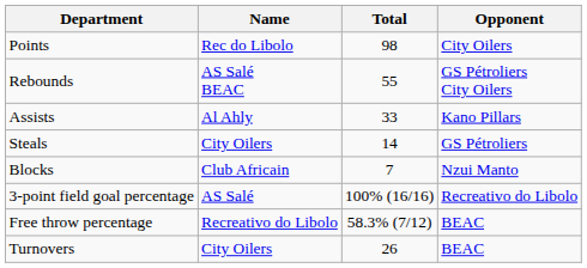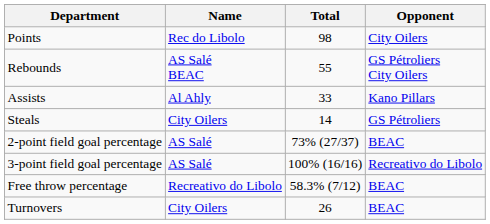 <table class=wikitable style="font-size:90%;">
 <tr>
 <th>Department</th>
 <th>Name</th>
 <th>Total</th>
 <th>Opponent</th>
 </tr>
 <tr>
 <td>Points</td>
 <td> <a href='#'>Rec do Libolo</a></td>
 <td align=center>98</td>
 <td> <a href='#'>City Oilers</a></td>
 </tr>
 <tr>
 <td>Rebounds</td>
 <td> <a href='#'>AS Salé</a><br> <a href='#'>BEAC</a></td>
 <td align=center>55</td>
 <td> <a href='#'>GS Pétroliers</a><br> <a href='#'>City Oilers</a></td>
 </tr>
 <tr>
 <td>Assists</td>
 <td> <a href='#'>Al Ahly</a></td>
 <td align=center>33</td>
 <td> <a href='#'>Kano Pillars</a></td>
 </tr>
 <tr>
 <td>Steals</td>
 <td> <a href='#'>City Oilers</a></td>
 <td align=center>14</td>
 <td> <a href='#'>GS Pétroliers</a></td>
 </tr>
 <tr>
-<td>Blocks</td>
-<td> <a href='#'>Club Africain</a></td>
-<td align=center>7</td>
-<td> <a href='#'>Nzui Manto</a></td>
+<td>2-point field goal percentage</td>
+<td> <a href='#'>AS Salé</a></td>
+<td align=center>73% (27/37)</td>
+<td> <a href='#'>BEAC</a></td>
 </tr>
 <tr>
 <td>3-point field goal percentage</td>
 <td> <a href='#'>AS Salé</a></td>
 <td align=center>100% (16/16)</td>
 <td> <a href='#'>Recreativo do Libolo</a></td>
 </tr>
 <tr>
 <td>Free throw percentage</td>
 <td> <a href='#'>Recreativo do Libolo</a></td>
 <td align=center>58.3% (7/12)</td>
 <td> <a href='#'>BEAC</a></td>
 </tr>
 <tr>
 <td>Turnovers</td>
 <td> <a href='#'>City Oilers</a></td>
 <td align=center>26</td>
 <td> <a href='#'>BEAC</a></td>
 </tr>
 </table>
